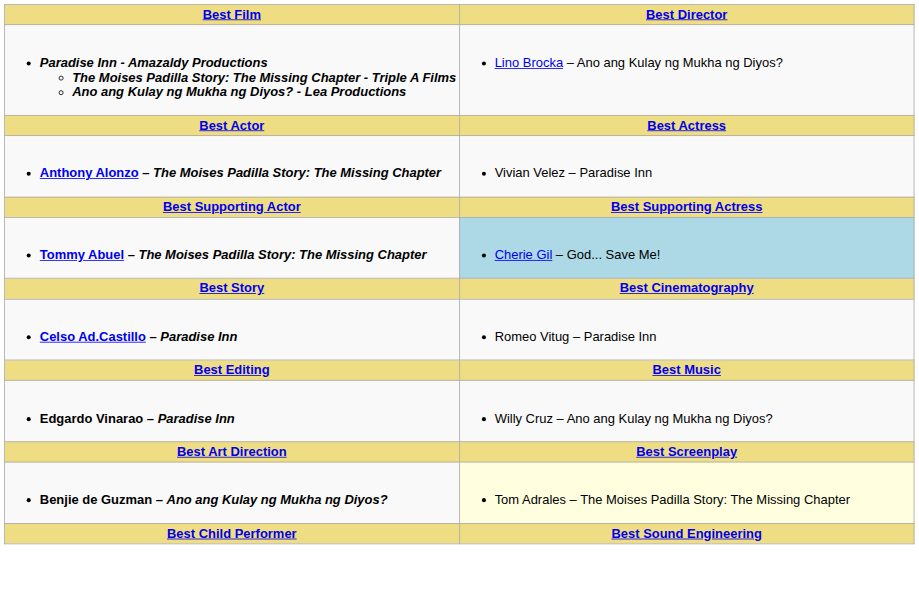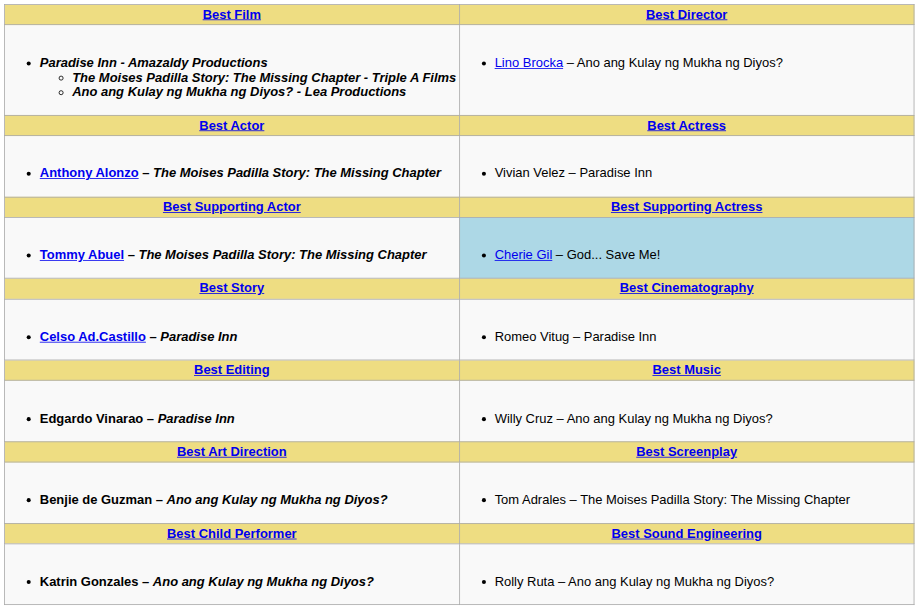 <table class=wikitable>
 <tr>
 <th style="background:#EEDD82; width:50%"><a href='#'>Best Film</a></th>
 <th style="background:#EEDD82; width:50%"><a href='#'>Best Director</a></th>
 </tr>
 <tr>
 <td valign="top"><br><ul><li><strong><em>Paradise Inn<em> - Amazaldy Productions<strong><ul><li></em>The Moises Padilla Story: The Missing Chapter<em> - Triple A Films </li><li></em>Ano ang Kulay ng Mukha ng Diyos?<em> - Lea Productions </li></ul></li></ul></td>
 <td valign="top"><br><ul><li></strong><a href='#'>Lino Brocka</a> – </em>Ano ang Kulay ng Mukha ng Diyos?</em></strong></li></ul></td>
 </tr>
 <tr>
 <th style="background:#EEDD82; width:50%"><a href='#'>Best Actor</a></th>
 <th style="background:#EEDD82; width:50%"><a href='#'>Best Actress</a></th>
 </tr>
 <tr>
 <td valign="top"><br><ul><li><strong><a href='#'>Anthony Alonzo</a> – <em>The Moises Padilla Story: The Missing Chapter<strong><em></li></ul></td>
 <td valign="top"><br><ul><li></strong>Vivian Velez – </em>Paradise Inn</em></strong></li></ul></td>
 </tr>
 <tr>
 <th style="background:#EEDD82; width:50%"><a href='#'>Best Supporting Actor</a></th>
 <th style="background:#EEDD82; width:50%"><a href='#'>Best Supporting Actress</a></th>
 </tr>
 <tr>
 <td valign="top"><br><ul><li><strong><a href='#'>Tommy Abuel</a> – <em>The Moises Padilla Story: The Missing Chapter<strong><em></li></ul></td>
 <td valign="top" style="background: lightblue;"><br><ul><li></strong><a href='#'>Cherie Gil</a> – </em>God... Save Me!</em></strong></li></ul></td>
 </tr>
 <tr>
 <th style="background:#EEDD82; width:50%"><a href='#'>Best Story</a></th>
 <th style="background:#EEDD82; width:50%"><a href='#'>Best Cinematography</a></th>
 </tr>
 <tr>
 <td valign="top"><br><ul><li><strong><a href='#'>Celso Ad.Castillo</a> – <em>Paradise Inn<strong><em></li></ul></td>
 <td valign="top"><br><ul><li></strong>Romeo Vitug – </em>Paradise Inn</em></strong></li></ul></td>
 </tr>
 <tr>
 <th style="background:#EEDD82; width:50%"><a href='#'>Best Editing</a></th>
 <th style="background:#EEDD82; width:50%"><a href='#'>Best Music</a></th>
 </tr>
 <tr>
 <td valign="top"><br><ul><li><strong>Edgardo Vinarao – <em>Paradise Inn<strong><em></li></ul></td>
 <td valign="top"><br><ul><li></strong>Willy Cruz – </em>Ano ang Kulay ng Mukha ng Diyos?</em></strong></li></ul></td>
 </tr>
 <tr>
 <th style="background:#EEDD82; width:50%"><a href='#'>Best Art Direction</a></th>
 <th style="background:#EEDD82; width:50%"><a href='#'>Best Screenplay</a></th>
 </tr>
 <tr>
 <td valign="top"><br><ul><li><strong>Benjie de Guzman – <em>Ano ang Kulay ng Mukha ng Diyos?<strong><em></li></ul></td>
-<td valign="top" style="background: lightyellow;"><br><ul><li></strong>Tom Adrales – </em>The Moises Padilla Story: The Missing Chapter</em></strong></li></ul></td>
+<td valign="top"><br><ul><li></strong>Tom Adrales – </em>The Moises Padilla Story: The Missing Chapter</em></strong></li></ul></td>
 </tr>
 <tr>
 <th style="background:#EEDD82; width:50%"><a href='#'>Best Child Performer</a></th>
 <th style="background:#EEDD82; width:50%"><a href='#'>Best Sound Engineering</a></th>
 </tr>
+<tr>
+<td valign="top"><br><ul><li><strong>Katrin Gonzales – <em>Ano ang Kulay ng Mukha ng Diyos?<strong><em></li></ul></td>
+<td valign="top"><br><ul><li></strong>Rolly Ruta – </em>Ano ang Kulay ng Mukha ng Diyos?</em></strong></li></ul></td>
+</tr>
 </table>
